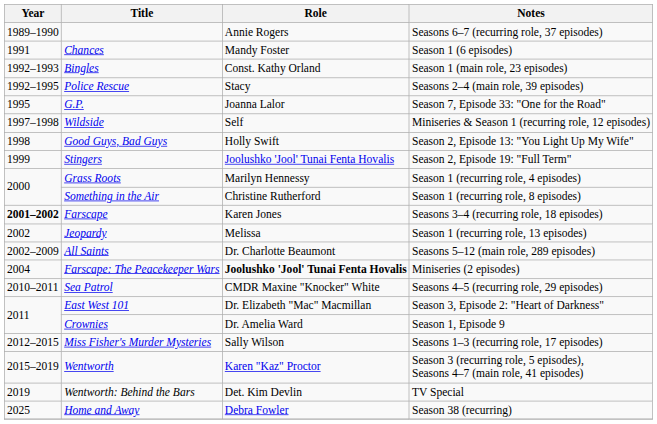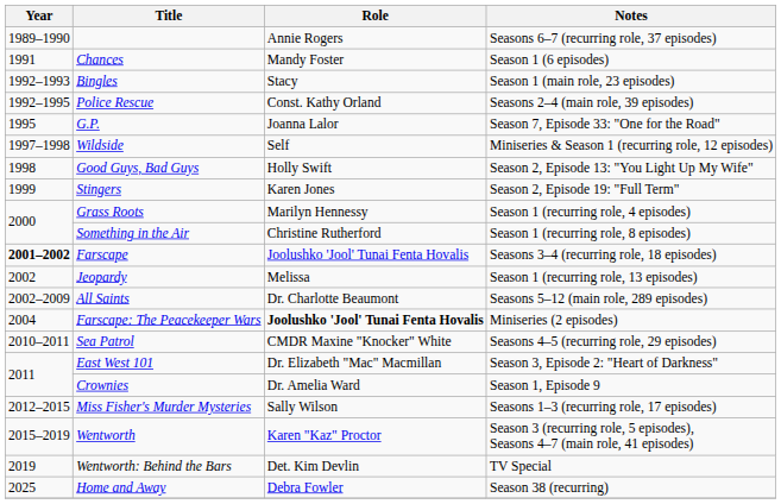 <table class="wikitable sortable">
 <tr>
 <th>Year</th>
 <th>Title</th>
 <th>Role</th>
 <th class="unsortable">Notes</th>
 </tr>
 <tr>
 <td>1989–1990</td>
 <td><em></em></td>
 <td>Annie Rogers</td>
 <td>Seasons 6–7 (recurring role, 37 episodes)</td>
 </tr>
 <tr>
 <td>1991</td>
 <td><em><a href='#'>Chances</a></em></td>
 <td>Mandy Foster</td>
 <td>Season 1 (6 episodes)</td>
 </tr>
 <tr>
 <td>1992–1993</td>
 <td><em><a href='#'>Bingles</a></em></td>
-<td>Const. Kathy Orland</td>
+<td>Stacy</td>
 <td>Season 1 (main role, 23 episodes)</td>
 </tr>
 <tr>
 <td>1992–1995</td>
 <td><em><a href='#'>Police Rescue</a></em></td>
-<td>Stacy</td>
+<td>Const. Kathy Orland</td>
 <td>Seasons 2–4 (main role, 39 episodes)</td>
 </tr>
 <tr>
 <td>1995</td>
 <td><em><a href='#'>G.P.</a></em></td>
 <td>Joanna Lalor</td>
 <td>Season 7, Episode 33: "One for the Road"</td>
 </tr>
 <tr>
 <td>1997–1998</td>
 <td><em><a href='#'>Wildside</a></em></td>
 <td>Self</td>
 <td>Miniseries & Season 1 (recurring role, 12 episodes)</td>
 </tr>
 <tr>
 <td>1998</td>
 <td><em><a href='#'>Good Guys, Bad Guys</a></em></td>
 <td>Holly Swift</td>
 <td>Season 2, Episode 13: "You Light Up My Wife"</td>
 </tr>
 <tr>
 <td>1999</td>
 <td><em><a href='#'>Stingers</a></em></td>
-<td><a href='#'>Joolushko 'Jool' Tunai Fenta Hovalis</a></td>
+<td>Karen Jones</td>
 <td>Season 2, Episode 19: "Full Term"</td>
 </tr>
 <tr>
 <td rowspan="2">2000</td>
 <td><em><a href='#'>Grass Roots</a></em></td>
 <td>Marilyn Hennessy</td>
 <td>Season 1 (recurring role, 4 episodes)</td>
 </tr>
 <tr>
 <td><em><a href='#'>Something in the Air</a></em></td>
 <td>Christine Rutherford</td>
 <td>Season 1 (recurring role, 8 episodes)</td>
 </tr>
 <tr>
 <td><strong>2001–2002</strong></td>
 <td><em><a href='#'>Farscape</a></em></td>
-<td>Karen Jones</td>
+<td><a href='#'>Joolushko 'Jool' Tunai Fenta Hovalis</a></td>
 <td>Seasons 3–4 (recurring role, 18 episodes)</td>
 </tr>
 <tr>
 <td>2002</td>
 <td><em><a href='#'>Jeopardy</a></em></td>
 <td>Melissa</td>
 <td>Season 1 (recurring role, 13 episodes)</td>
 </tr>
 <tr>
 <td>2002–2009</td>
 <td><em><a href='#'>All Saints</a></em></td>
 <td>Dr. Charlotte Beaumont</td>
 <td>Seasons 5–12 (main role, 289 episodes)</td>
 </tr>
 <tr>
 <td>2004</td>
 <td><em><a href='#'>Farscape: The Peacekeeper Wars</a></em></td>
 <td><strong>Joolushko 'Jool' Tunai Fenta Hovalis</strong></td>
 <td>Miniseries (2 episodes)</td>
 </tr>
 <tr>
 <td>2010–2011</td>
 <td><em><a href='#'>Sea Patrol</a></em></td>
 <td>CMDR Maxine "Knocker" White</td>
 <td>Seasons 4–5 (recurring role, 29 episodes)</td>
 </tr>
 <tr>
 <td rowspan="2">2011</td>
 <td><em><a href='#'>East West 101</a></em></td>
 <td>Dr. Elizabeth "Mac" Macmillan</td>
 <td>Season 3, Episode 2: "Heart of Darkness"</td>
 </tr>
 <tr>
 <td><em><a href='#'>Crownies</a></em></td>
 <td>Dr. Amelia Ward</td>
 <td>Season 1, Episode 9</td>
 </tr>
 <tr>
 <td>2012–2015</td>
 <td><em><a href='#'>Miss Fisher's Murder Mysteries</a></em></td>
 <td>Sally Wilson</td>
 <td>Seasons 1–3 (recurring role, 17 episodes)</td>
 </tr>
 <tr>
 <td>2015–2019</td>
 <td><em><a href='#'>Wentworth</a></em></td>
 <td><a href='#'>Karen "Kaz" Proctor</a></td>
 <td>Season 3 (recurring role, 5 episodes),<br>Seasons 4–7 (main role, 41 episodes)</td>
 </tr>
 <tr>
 <td>2019</td>
 <td><em>Wentworth: Behind the Bars</em></td>
 <td>Det. Kim Devlin</td>
 <td>TV Special</td>
 </tr>
 <tr>
 <td>2025</td>
 <td><em><a href='#'>Home and Away</a></em></td>
 <td><a href='#'>Debra Fowler</a></td>
 <td>Season 38 (recurring)</td>
 </tr>
 <tr>
 </tr>
 </table>
